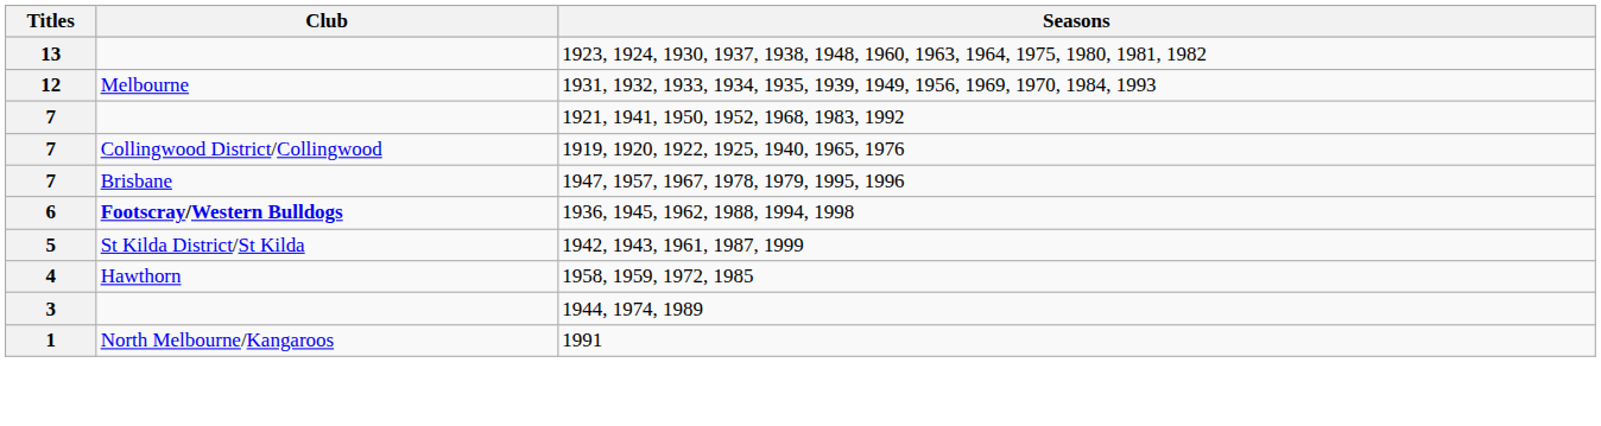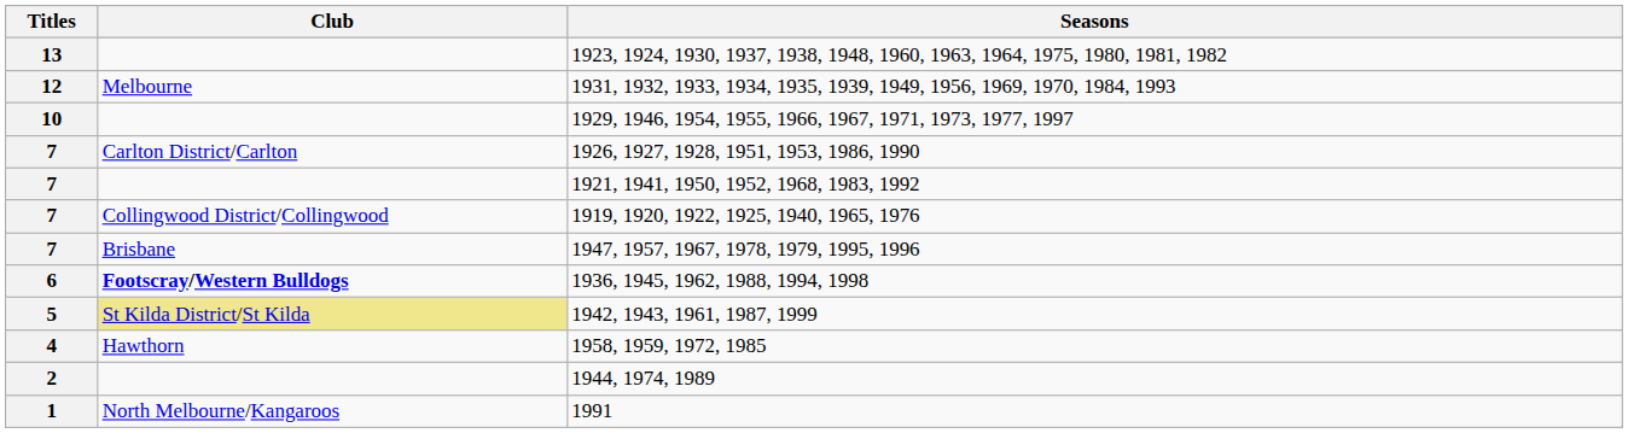 <table class="wikitable" style="width:100%;">
 <tr style="background:#bdb76b;">
 <th>Titles</th>
 <th>Club</th>
 <th>Seasons</th>
 </tr>
 <tr>
 <th>13</th>
 <td> </td>
 <td>1923, 1924, 1930, 1937, 1938, 1948, 1960, 1963, 1964, 1975, 1980, 1981, 1982</td>
 </tr>
 <tr>
 <th>12</th>
 <td> <a href='#'>Melbourne</a></td>
 <td>1931, 1932, 1933, 1934, 1935, 1939, 1949, 1956, 1969, 1970, 1984, 1993</td>
+</tr>
+<tr>
+<th>10</th>
+<td> </td>
+<td>1929, 1946, 1954, 1955, 1966, 1967, 1971, 1973, 1977, 1997</td>
+</tr>
+<tr>
+<th>7</th>
+<td> <a href='#'>Carlton District</a>/<a href='#'>Carlton</a></td>
+<td>1926, 1927, 1928, 1951, 1953, 1986, 1990</td>
 </tr>
 <tr>
 <th>7</th>
 <td> </td>
 <td>1921, 1941, 1950, 1952, 1968, 1983, 1992</td>
 </tr>
 <tr>
 <th>7</th>
 <td> <a href='#'>Collingwood District</a>/<a href='#'>Collingwood</a></td>
 <td>1919, 1920, 1922, 1925, 1940, 1965, 1976</td>
 </tr>
 <tr>
 <th>7</th>
 <td> <a href='#'>Brisbane</a></td>
 <td>1947, 1957, 1967, 1978, 1979, 1995, 1996</td>
 </tr>
 <tr>
 <th>6</th>
 <td><strong> <a href='#'>Footscray</a>/<a href='#'>Western Bulldogs</a></strong></td>
 <td>1936, 1945, 1962, 1988, 1994, 1998</td>
 </tr>
 <tr>
 <th>5</th>
-<td> <a href='#'>St Kilda District</a>/<a href='#'>St Kilda</a></td>
+<td style="background: khaki;"> <a href='#'>St Kilda District</a>/<a href='#'>St Kilda</a></td>
 <td>1942, 1943, 1961, 1987, 1999</td>
 </tr>
 <tr>
 <th>4</th>
 <td> <a href='#'>Hawthorn</a></td>
 <td>1958, 1959, 1972, 1985</td>
 </tr>
 <tr>
-<th>3</th>
+<th>2</th>
 <td> </td>
 <td>1944, 1974, 1989</td>
 </tr>
 <tr>
 <th>1</th>
 <td> <a href='#'>North Melbourne</a>/<a href='#'>Kangaroos</a></td>
 <td>1991</td>
 </tr>
 </table>
